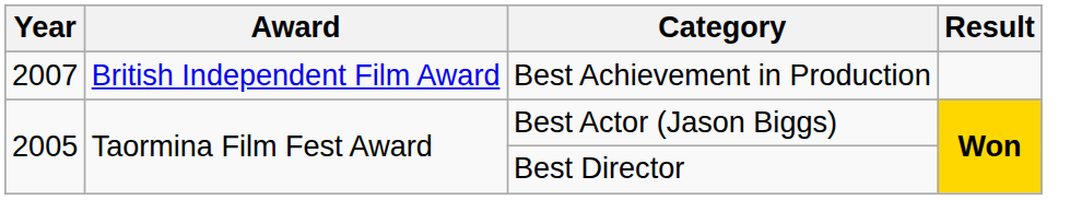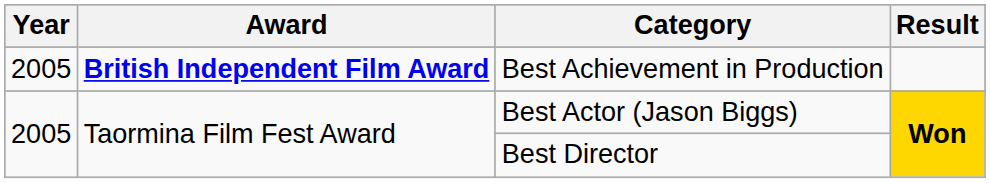 <table class="wikitable">
 <tr>
 <th>Year</th>
 <th>Award</th>
 <th>Category</th>
 <th>Result</th>
 </tr>
 <tr>
-<td>2007</td>
-<td><a href='#'>British Independent Film Award</a></td>
+<td>2005</td>
+<td><strong><a href='#'>British Independent Film Award</a></strong></td>
 <td>Best Achievement in Production</td>
 <td></td>
 </tr>
 <tr>
 <td rowspan="2">2005</td>
 <td rowspan="2">Taormina Film Fest Award</td>
 <td>Best Actor (Jason Biggs)</td>
 <td rowspan="2" bgcolor="gold" align="center"><strong>Won</strong></td>
 </tr>
 <tr>
 <td>Best Director</td>
 </tr>
 </table>
